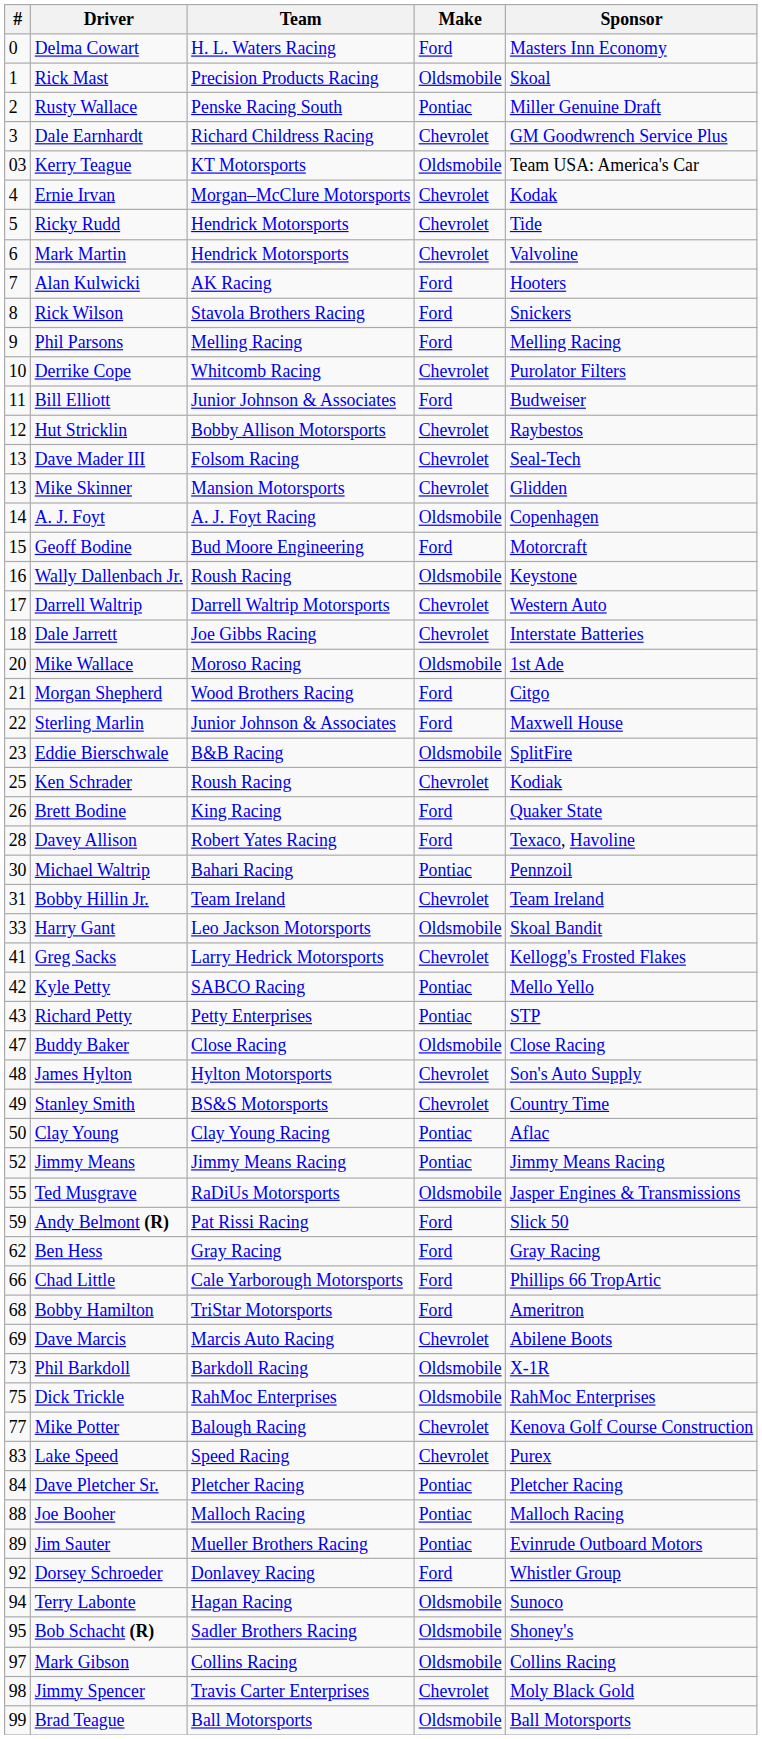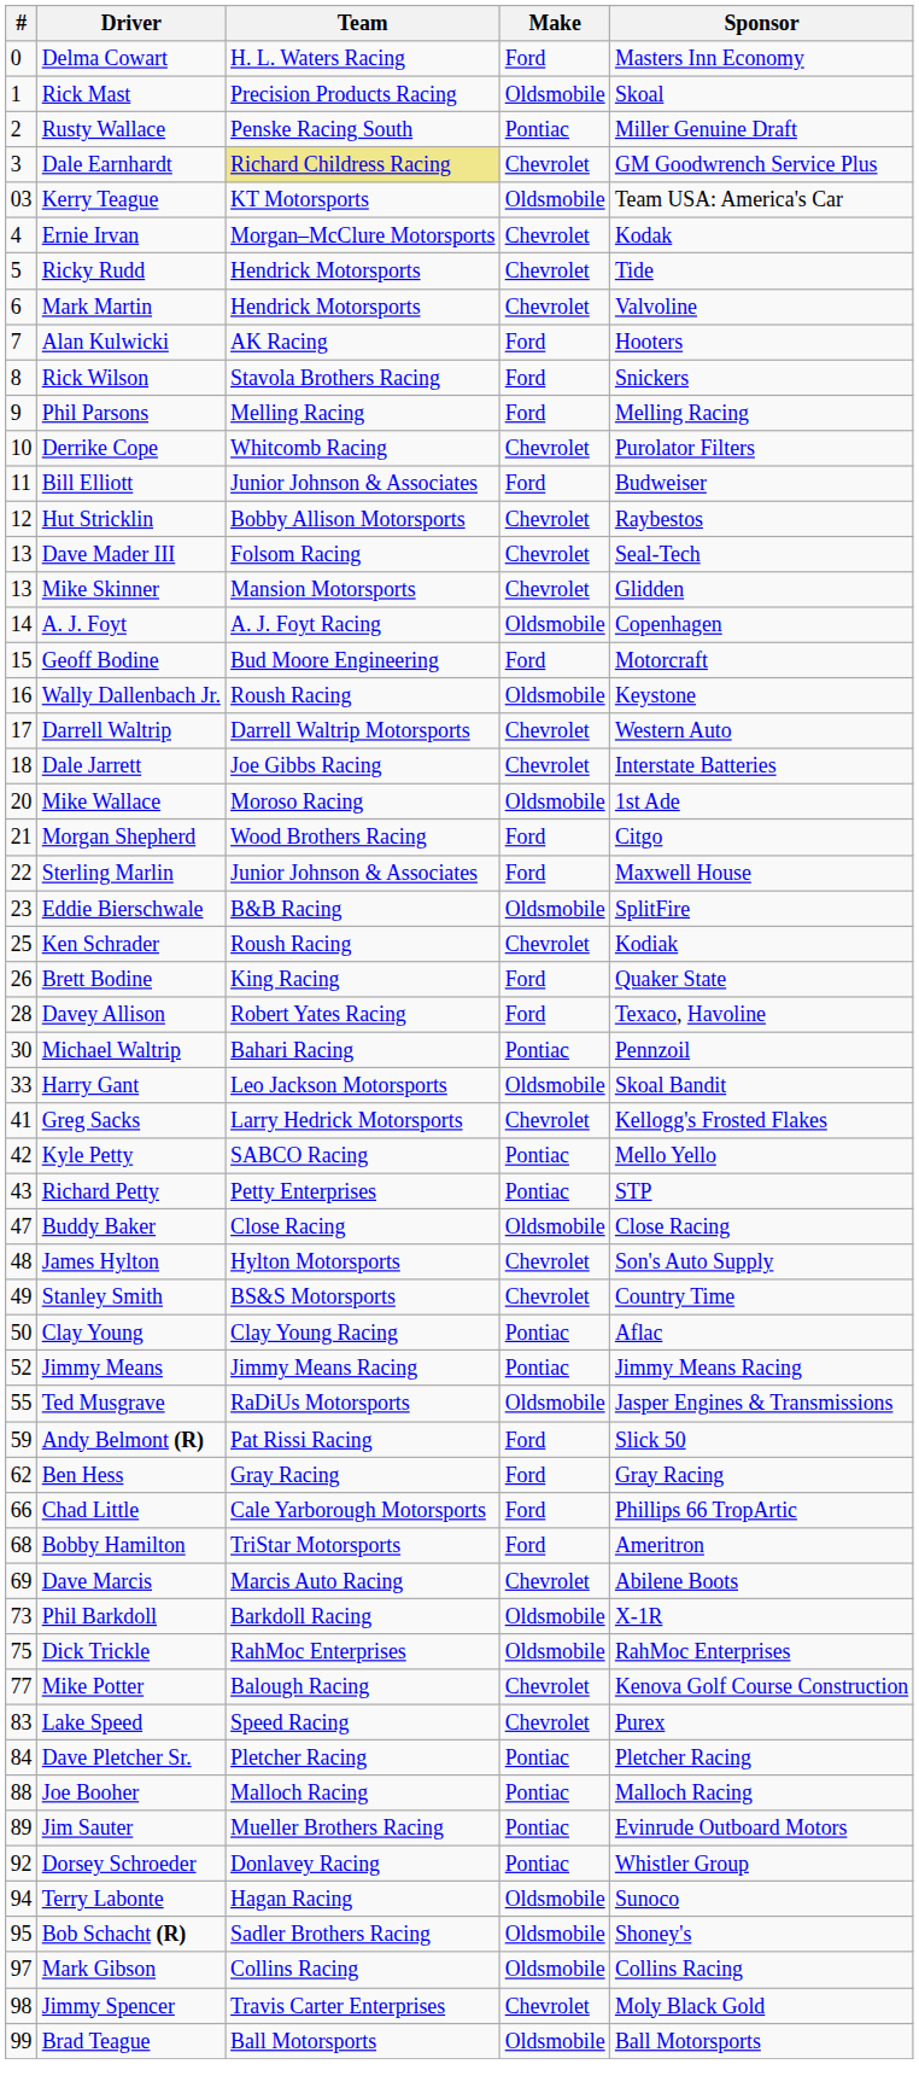 <table class="wikitable" style="font-size:95%">
 <tr>
 <th>#</th>
 <th>Driver</th>
 <th>Team</th>
 <th>Make</th>
 <th>Sponsor</th>
 </tr>
 <tr>
 <td>0</td>
 <td><a href='#'>Delma Cowart</a></td>
 <td><a href='#'>H. L. Waters Racing</a></td>
 <td><a href='#'>Ford</a></td>
 <td><a href='#'>Masters Inn Economy</a></td>
 </tr>
 <tr>
 <td>1</td>
 <td><a href='#'>Rick Mast</a></td>
 <td><a href='#'>Precision Products Racing</a></td>
 <td><a href='#'>Oldsmobile</a></td>
 <td><a href='#'>Skoal</a></td>
 </tr>
 <tr>
 <td>2</td>
 <td><a href='#'>Rusty Wallace</a></td>
 <td><a href='#'>Penske Racing South</a></td>
 <td><a href='#'>Pontiac</a></td>
 <td><a href='#'>Miller Genuine Draft</a></td>
 </tr>
 <tr>
 <td>3</td>
 <td><a href='#'>Dale Earnhardt</a></td>
-<td><a href='#'>Richard Childress Racing</a></td>
+<td style="background: khaki;"><a href='#'>Richard Childress Racing</a></td>
 <td><a href='#'>Chevrolet</a></td>
 <td><a href='#'>GM Goodwrench Service Plus</a></td>
 </tr>
 <tr>
 <td>03</td>
 <td><a href='#'>Kerry Teague</a></td>
 <td><a href='#'>KT Motorsports</a></td>
 <td><a href='#'>Oldsmobile</a></td>
 <td>Team USA: America's Car</td>
 </tr>
 <tr>
 <td>4</td>
 <td><a href='#'>Ernie Irvan</a></td>
 <td><a href='#'>Morgan–McClure Motorsports</a></td>
 <td><a href='#'>Chevrolet</a></td>
 <td><a href='#'>Kodak</a></td>
 </tr>
 <tr>
 <td>5</td>
 <td><a href='#'>Ricky Rudd</a></td>
 <td><a href='#'>Hendrick Motorsports</a></td>
 <td><a href='#'>Chevrolet</a></td>
 <td><a href='#'>Tide</a></td>
 </tr>
 <tr>
 <td>6</td>
 <td><a href='#'>Mark Martin</a></td>
 <td><a href='#'>Hendrick Motorsports</a></td>
 <td><a href='#'>Chevrolet</a></td>
 <td><a href='#'>Valvoline</a></td>
 </tr>
 <tr>
 <td>7</td>
 <td><a href='#'>Alan Kulwicki</a></td>
 <td><a href='#'>AK Racing</a></td>
 <td><a href='#'>Ford</a></td>
 <td><a href='#'>Hooters</a></td>
 </tr>
 <tr>
 <td>8</td>
 <td><a href='#'>Rick Wilson</a></td>
 <td><a href='#'>Stavola Brothers Racing</a></td>
 <td><a href='#'>Ford</a></td>
 <td><a href='#'>Snickers</a></td>
 </tr>
 <tr>
 <td>9</td>
 <td><a href='#'>Phil Parsons</a></td>
 <td><a href='#'>Melling Racing</a></td>
 <td><a href='#'>Ford</a></td>
 <td><a href='#'>Melling Racing</a></td>
 </tr>
 <tr>
 <td>10</td>
 <td><a href='#'>Derrike Cope</a></td>
 <td><a href='#'>Whitcomb Racing</a></td>
 <td><a href='#'>Chevrolet</a></td>
 <td><a href='#'>Purolator Filters</a></td>
 </tr>
 <tr>
 <td>11</td>
 <td><a href='#'>Bill Elliott</a></td>
 <td><a href='#'>Junior Johnson & Associates</a></td>
 <td><a href='#'>Ford</a></td>
 <td><a href='#'>Budweiser</a></td>
 </tr>
 <tr>
 <td>12</td>
 <td><a href='#'>Hut Stricklin</a></td>
 <td><a href='#'>Bobby Allison Motorsports</a></td>
 <td><a href='#'>Chevrolet</a></td>
 <td><a href='#'>Raybestos</a></td>
 </tr>
 <tr>
 <td>13</td>
 <td><a href='#'>Dave Mader III</a></td>
 <td><a href='#'>Folsom Racing</a></td>
 <td><a href='#'>Chevrolet</a></td>
 <td><a href='#'>Seal-Tech</a></td>
 </tr>
 <tr>
 <td>13</td>
 <td><a href='#'>Mike Skinner</a></td>
 <td><a href='#'>Mansion Motorsports</a></td>
 <td><a href='#'>Chevrolet</a></td>
 <td><a href='#'>Glidden</a></td>
 </tr>
 <tr>
 <td>14</td>
 <td><a href='#'>A. J. Foyt</a></td>
 <td><a href='#'>A. J. Foyt Racing</a></td>
 <td><a href='#'>Oldsmobile</a></td>
 <td><a href='#'>Copenhagen</a></td>
 </tr>
 <tr>
 <td>15</td>
 <td><a href='#'>Geoff Bodine</a></td>
 <td><a href='#'>Bud Moore Engineering</a></td>
 <td><a href='#'>Ford</a></td>
 <td><a href='#'>Motorcraft</a></td>
 </tr>
 <tr>
 <td>16</td>
 <td><a href='#'>Wally Dallenbach Jr.</a></td>
 <td><a href='#'>Roush Racing</a></td>
 <td><a href='#'>Oldsmobile</a></td>
 <td><a href='#'>Keystone</a></td>
 </tr>
 <tr>
 <td>17</td>
 <td><a href='#'>Darrell Waltrip</a></td>
 <td><a href='#'>Darrell Waltrip Motorsports</a></td>
 <td><a href='#'>Chevrolet</a></td>
 <td><a href='#'>Western Auto</a></td>
 </tr>
 <tr>
 <td>18</td>
 <td><a href='#'>Dale Jarrett</a></td>
 <td><a href='#'>Joe Gibbs Racing</a></td>
 <td><a href='#'>Chevrolet</a></td>
 <td><a href='#'>Interstate Batteries</a></td>
 </tr>
 <tr>
 <td>20</td>
 <td><a href='#'>Mike Wallace</a></td>
 <td><a href='#'>Moroso Racing</a></td>
 <td><a href='#'>Oldsmobile</a></td>
 <td><a href='#'>1st Ade</a></td>
 </tr>
 <tr>
 <td>21</td>
 <td><a href='#'>Morgan Shepherd</a></td>
 <td><a href='#'>Wood Brothers Racing</a></td>
 <td><a href='#'>Ford</a></td>
 <td><a href='#'>Citgo</a></td>
 </tr>
 <tr>
 <td>22</td>
 <td><a href='#'>Sterling Marlin</a></td>
 <td><a href='#'>Junior Johnson & Associates</a></td>
 <td><a href='#'>Ford</a></td>
 <td><a href='#'>Maxwell House</a></td>
 </tr>
 <tr>
 <td>23</td>
 <td><a href='#'>Eddie Bierschwale</a></td>
 <td><a href='#'>B&B Racing</a></td>
 <td><a href='#'>Oldsmobile</a></td>
 <td><a href='#'>SplitFire</a></td>
 </tr>
 <tr>
 <td>25</td>
 <td><a href='#'>Ken Schrader</a></td>
 <td><a href='#'>Roush Racing</a></td>
 <td><a href='#'>Chevrolet</a></td>
 <td><a href='#'>Kodiak</a></td>
 </tr>
 <tr>
 <td>26</td>
 <td><a href='#'>Brett Bodine</a></td>
 <td><a href='#'>King Racing</a></td>
 <td><a href='#'>Ford</a></td>
 <td><a href='#'>Quaker State</a></td>
 </tr>
 <tr>
 <td>28</td>
 <td><a href='#'>Davey Allison</a></td>
 <td><a href='#'>Robert Yates Racing</a></td>
 <td><a href='#'>Ford</a></td>
 <td><a href='#'>Texaco</a>, <a href='#'>Havoline</a></td>
 </tr>
 <tr>
 <td>30</td>
 <td><a href='#'>Michael Waltrip</a></td>
 <td><a href='#'>Bahari Racing</a></td>
 <td><a href='#'>Pontiac</a></td>
 <td><a href='#'>Pennzoil</a></td>
 </tr>
 <tr>
-<td>31</td>
-<td><a href='#'>Bobby Hillin Jr.</a></td>
-<td><a href='#'>Team Ireland</a></td>
-<td><a href='#'>Chevrolet</a></td>
-<td><a href='#'>Team Ireland</a></td>
-</tr>
-<tr>
 <td>33</td>
 <td><a href='#'>Harry Gant</a></td>
 <td><a href='#'>Leo Jackson Motorsports</a></td>
 <td><a href='#'>Oldsmobile</a></td>
 <td><a href='#'>Skoal Bandit</a></td>
 </tr>
 <tr>
 <td>41</td>
 <td><a href='#'>Greg Sacks</a></td>
 <td><a href='#'>Larry Hedrick Motorsports</a></td>
 <td><a href='#'>Chevrolet</a></td>
 <td><a href='#'>Kellogg's Frosted Flakes</a></td>
 </tr>
 <tr>
 <td>42</td>
 <td><a href='#'>Kyle Petty</a></td>
 <td><a href='#'>SABCO Racing</a></td>
 <td><a href='#'>Pontiac</a></td>
 <td><a href='#'>Mello Yello</a></td>
 </tr>
 <tr>
 <td>43</td>
 <td><a href='#'>Richard Petty</a></td>
 <td><a href='#'>Petty Enterprises</a></td>
 <td><a href='#'>Pontiac</a></td>
 <td><a href='#'>STP</a></td>
 </tr>
 <tr>
 <td>47</td>
 <td><a href='#'>Buddy Baker</a></td>
 <td><a href='#'>Close Racing</a></td>
 <td><a href='#'>Oldsmobile</a></td>
 <td><a href='#'>Close Racing</a></td>
 </tr>
 <tr>
 <td>48</td>
 <td><a href='#'>James Hylton</a></td>
 <td><a href='#'>Hylton Motorsports</a></td>
 <td><a href='#'>Chevrolet</a></td>
 <td><a href='#'>Son's Auto Supply</a></td>
 </tr>
 <tr>
 <td>49</td>
 <td><a href='#'>Stanley Smith</a></td>
 <td><a href='#'>BS&S Motorsports</a></td>
 <td><a href='#'>Chevrolet</a></td>
 <td><a href='#'>Country Time</a></td>
 </tr>
 <tr>
 <td>50</td>
 <td><a href='#'>Clay Young</a></td>
 <td><a href='#'>Clay Young Racing</a></td>
 <td><a href='#'>Pontiac</a></td>
 <td><a href='#'>Aflac</a></td>
 </tr>
 <tr>
 <td>52</td>
 <td><a href='#'>Jimmy Means</a></td>
 <td><a href='#'>Jimmy Means Racing</a></td>
 <td><a href='#'>Pontiac</a></td>
 <td><a href='#'>Jimmy Means Racing</a></td>
 </tr>
 <tr>
 <td>55</td>
 <td><a href='#'>Ted Musgrave</a></td>
 <td><a href='#'>RaDiUs Motorsports</a></td>
 <td><a href='#'>Oldsmobile</a></td>
 <td><a href='#'>Jasper Engines & Transmissions</a></td>
 </tr>
 <tr>
 <td>59</td>
 <td><a href='#'>Andy Belmont</a> <strong>(R)</strong></td>
 <td><a href='#'>Pat Rissi Racing</a></td>
 <td><a href='#'>Ford</a></td>
 <td><a href='#'>Slick 50</a></td>
 </tr>
 <tr>
 <td>62</td>
 <td><a href='#'>Ben Hess</a></td>
 <td><a href='#'>Gray Racing</a></td>
 <td><a href='#'>Ford</a></td>
 <td><a href='#'>Gray Racing</a></td>
 </tr>
 <tr>
 <td>66</td>
 <td><a href='#'>Chad Little</a></td>
 <td><a href='#'>Cale Yarborough Motorsports</a></td>
 <td><a href='#'>Ford</a></td>
 <td><a href='#'>Phillips 66 TropArtic</a></td>
 </tr>
 <tr>
 <td>68</td>
 <td><a href='#'>Bobby Hamilton</a></td>
 <td><a href='#'>TriStar Motorsports</a></td>
 <td><a href='#'>Ford</a></td>
 <td><a href='#'>Ameritron</a></td>
 </tr>
 <tr>
 <td>69</td>
 <td><a href='#'>Dave Marcis</a></td>
 <td><a href='#'>Marcis Auto Racing</a></td>
 <td><a href='#'>Chevrolet</a></td>
 <td><a href='#'>Abilene Boots</a></td>
 </tr>
 <tr>
 <td>73</td>
 <td><a href='#'>Phil Barkdoll</a></td>
 <td><a href='#'>Barkdoll Racing</a></td>
 <td><a href='#'>Oldsmobile</a></td>
 <td><a href='#'>X-1R</a></td>
 </tr>
 <tr>
 <td>75</td>
 <td><a href='#'>Dick Trickle</a></td>
 <td><a href='#'>RahMoc Enterprises</a></td>
 <td><a href='#'>Oldsmobile</a></td>
 <td><a href='#'>RahMoc Enterprises</a></td>
 </tr>
 <tr>
 <td>77</td>
 <td><a href='#'>Mike Potter</a></td>
 <td><a href='#'>Balough Racing</a></td>
 <td><a href='#'>Chevrolet</a></td>
 <td><a href='#'>Kenova Golf Course Construction</a></td>
 </tr>
 <tr>
 <td>83</td>
 <td><a href='#'>Lake Speed</a></td>
 <td><a href='#'>Speed Racing</a></td>
 <td><a href='#'>Chevrolet</a></td>
 <td><a href='#'>Purex</a></td>
 </tr>
 <tr>
 <td>84</td>
 <td><a href='#'>Dave Pletcher Sr.</a></td>
 <td><a href='#'>Pletcher Racing</a></td>
 <td><a href='#'>Pontiac</a></td>
 <td><a href='#'>Pletcher Racing</a></td>
 </tr>
 <tr>
 <td>88</td>
 <td><a href='#'>Joe Booher</a></td>
 <td><a href='#'>Malloch Racing</a></td>
 <td><a href='#'>Pontiac</a></td>
 <td><a href='#'>Malloch Racing</a></td>
 </tr>
 <tr>
 <td>89</td>
 <td><a href='#'>Jim Sauter</a></td>
 <td><a href='#'>Mueller Brothers Racing</a></td>
 <td><a href='#'>Pontiac</a></td>
 <td><a href='#'>Evinrude Outboard Motors</a></td>
 </tr>
 <tr>
 <td>92</td>
 <td><a href='#'>Dorsey Schroeder</a></td>
 <td><a href='#'>Donlavey Racing</a></td>
-<td><a href='#'>Ford</a></td>
+<td><a href='#'>Pontiac</a></td>
 <td><a href='#'>Whistler Group</a></td>
 </tr>
 <tr>
 <td>94</td>
 <td><a href='#'>Terry Labonte</a></td>
 <td><a href='#'>Hagan Racing</a></td>
 <td><a href='#'>Oldsmobile</a></td>
 <td><a href='#'>Sunoco</a></td>
 </tr>
 <tr>
 <td>95</td>
 <td><a href='#'>Bob Schacht</a> <strong>(R)</strong></td>
 <td><a href='#'>Sadler Brothers Racing</a></td>
 <td><a href='#'>Oldsmobile</a></td>
 <td><a href='#'>Shoney's</a></td>
 </tr>
 <tr>
 <td>97</td>
 <td><a href='#'>Mark Gibson</a></td>
 <td><a href='#'>Collins Racing</a></td>
 <td><a href='#'>Oldsmobile</a></td>
 <td><a href='#'>Collins Racing</a></td>
 </tr>
 <tr>
 <td>98</td>
 <td><a href='#'>Jimmy Spencer</a></td>
 <td><a href='#'>Travis Carter Enterprises</a></td>
 <td><a href='#'>Chevrolet</a></td>
 <td><a href='#'>Moly Black Gold</a></td>
 </tr>
 <tr>
 <td>99</td>
 <td><a href='#'>Brad Teague</a></td>
 <td><a href='#'>Ball Motorsports</a></td>
 <td><a href='#'>Oldsmobile</a></td>
 <td><a href='#'>Ball Motorsports</a></td>
 </tr>
 </table>
